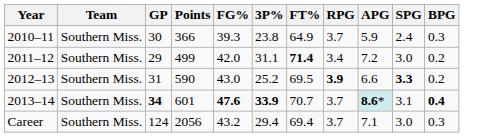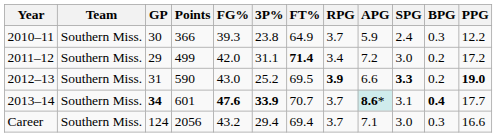 <table class="wikitable">
 <tr>
 <th>Year</th>
 <th>Team</th>
 <th>GP</th>
 <th>Points</th>
 <th>FG%</th>
 <th>3P%</th>
 <th>FT%</th>
 <th>RPG</th>
 <th>APG</th>
 <th>SPG</th>
 <th>BPG</th>
+<th>PPG</th>
 </tr>
 <tr>
 <td>2010–11</td>
 <td>Southern Miss.</td>
 <td>30</td>
 <td>366</td>
 <td>39.3</td>
 <td>23.8</td>
 <td>64.9</td>
 <td>3.7</td>
 <td>5.9</td>
 <td>2.4</td>
 <td>0.3</td>
+<td>12.2</td>
 </tr>
 <tr>
 <td>2011–12</td>
 <td>Southern Miss.</td>
 <td>29</td>
 <td>499</td>
 <td>42.0</td>
 <td>31.1</td>
 <td><strong>71.4</strong></td>
 <td>3.4</td>
 <td>7.2</td>
 <td>3.0</td>
 <td>0.2</td>
+<td>17.2</td>
 </tr>
 <tr>
 <td>2012–13</td>
 <td>Southern Miss.</td>
 <td>31</td>
 <td>590</td>
 <td>43.0</td>
 <td>25.2</td>
 <td>69.5</td>
 <td><strong>3.9</strong></td>
 <td>6.6</td>
 <td><strong>3.3</strong></td>
 <td>0.2</td>
+<td><strong>19.0</strong></td>
 </tr>
 <tr>
 <td>2013–14</td>
 <td>Southern Miss.</td>
 <td><strong>34</strong></td>
 <td>601</td>
 <td><strong>47.6</strong></td>
 <td><strong>33.9</strong></td>
 <td>70.7</td>
 <td>3.7</td>
 <td bgcolor=#cfecec><strong>8.6</strong>*</td>
 <td>3.1</td>
 <td><strong>0.4</strong></td>
+<td>17.7</td>
 </tr>
 <tr>
 <td>Career</td>
 <td>Southern Miss.</td>
 <td>124</td>
 <td>2056</td>
 <td>43.2</td>
 <td>29.4</td>
 <td>69.4</td>
 <td>3.7</td>
 <td>7.1</td>
 <td>3.0</td>
 <td>0.3</td>
+<td>16.6</td>
 </tr>
 </table>
